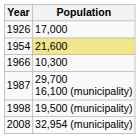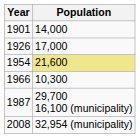 <table class=wikitable>
 <tr>
 <th>Year</th>
 <th>Population</th>
+</tr>
+<tr>
+<td>1901</td>
+<td>14,000</td>
 </tr>
 <tr>
 <td>1926</td>
 <td>17,000</td>
 </tr>
 <tr>
 <td>1954</td>
 <td style="background: khaki;">21,600</td>
 </tr>
 <tr>
 <td>1966</td>
 <td>10,300</td>
 </tr>
 <tr>
 <td>1987</td>
 <td>29,700<br>16,100 (municipality)</td>
 </tr>
 <tr>
-<td>1998</td>
-<td>19,500 (municipality)</td>
-</tr>
-<tr>
 <td>2008</td>
 <td>32,954 (municipality)</td>
 </tr>
 </table>
